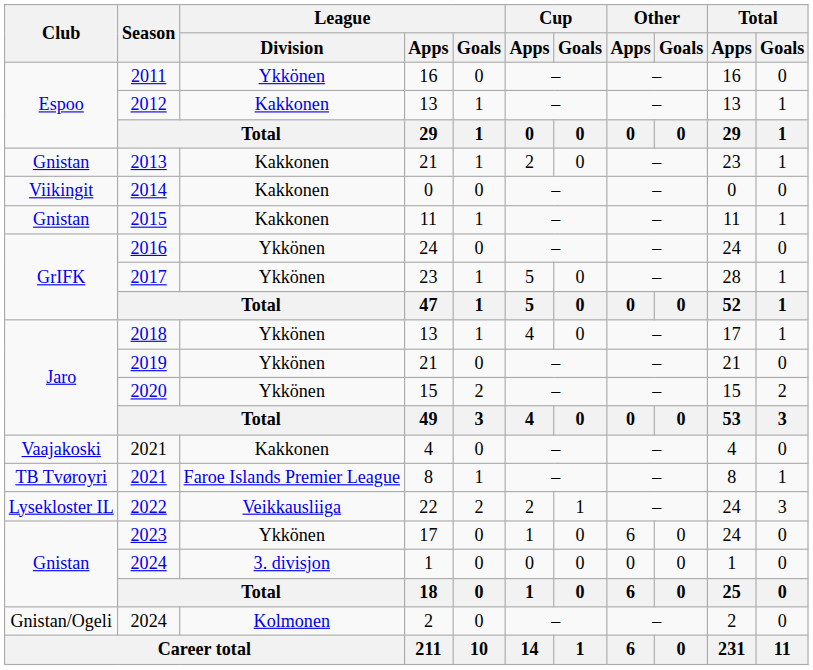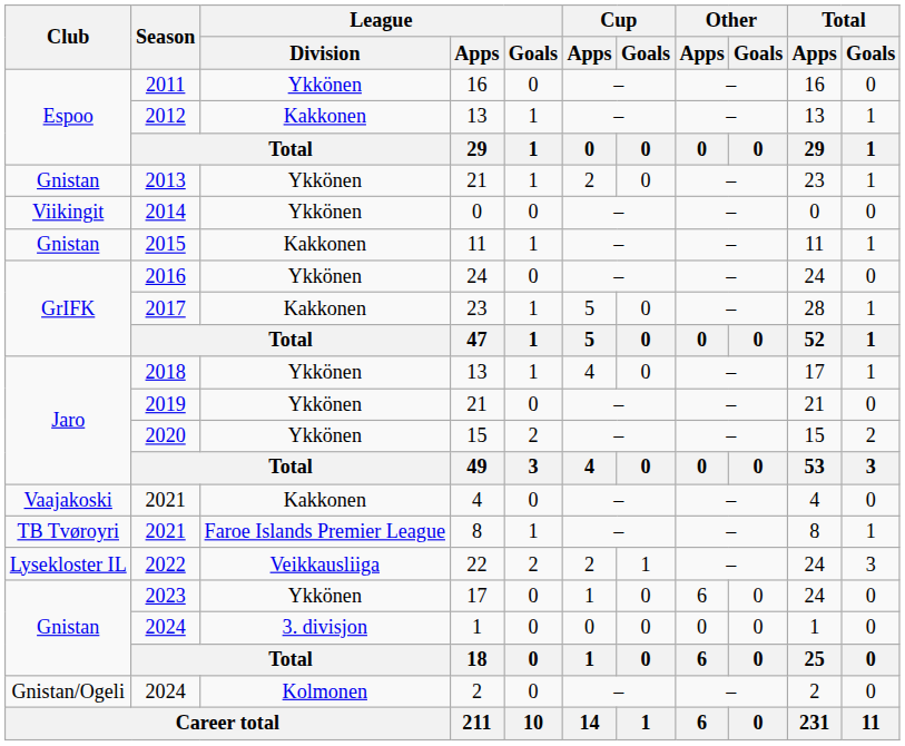 <table class="wikitable" style="text-align:center">
 <tr>
 <th rowspan="2">Club</th>
 <th rowspan="2">Season</th>
 <th colspan="3">League</th>
 <th colspan="2">Cup</th>
 <th colspan="2">Other</th>
 <th colspan="2">Total</th>
 </tr>
 <tr>
 <th>Division</th>
 <th>Apps</th>
 <th>Goals</th>
 <th>Apps</th>
 <th>Goals</th>
 <th>Apps</th>
 <th>Goals</th>
 <th>Apps</th>
 <th>Goals</th>
 </tr>
 <tr>
 <td rowspan=3><a href='#'>Espoo</a></td>
 <td><a href='#'>2011</a></td>
 <td><a href='#'>Ykkönen</a></td>
 <td>16</td>
 <td>0</td>
 <td colspan=2>–</td>
 <td colspan=2>–</td>
 <td>16</td>
 <td>0</td>
 </tr>
 <tr>
 <td><a href='#'>2012</a></td>
 <td><a href='#'>Kakkonen</a></td>
 <td>13</td>
 <td>1</td>
 <td colspan=2>–</td>
 <td colspan=2>–</td>
 <td>13</td>
 <td>1</td>
 </tr>
 <tr>
 <th colspan=2>Total</th>
 <th>29</th>
 <th>1</th>
 <th>0</th>
 <th>0</th>
 <th>0</th>
 <th>0</th>
 <th>29</th>
 <th>1</th>
 </tr>
 <tr>
 <td><a href='#'>Gnistan</a></td>
 <td><a href='#'>2013</a></td>
-<td>Kakkonen</td>
+<td>Ykkönen</td>
 <td>21</td>
 <td>1</td>
 <td>2</td>
 <td>0</td>
 <td colspan=2>–</td>
 <td>23</td>
 <td>1</td>
 </tr>
 <tr>
 <td><a href='#'>Viikingit</a></td>
 <td><a href='#'>2014</a></td>
-<td>Kakkonen</td>
+<td>Ykkönen</td>
 <td>0</td>
 <td>0</td>
 <td colspan=2>–</td>
 <td colspan=2>–</td>
 <td>0</td>
 <td>0</td>
 </tr>
 <tr>
 <td><a href='#'>Gnistan</a></td>
 <td><a href='#'>2015</a></td>
 <td>Kakkonen</td>
 <td>11</td>
 <td>1</td>
 <td colspan=2>–</td>
 <td colspan=2>–</td>
 <td>11</td>
 <td>1</td>
 </tr>
 <tr>
 <td rowspan=3><a href='#'>GrIFK</a></td>
 <td><a href='#'>2016</a></td>
 <td>Ykkönen</td>
 <td>24</td>
 <td>0</td>
 <td colspan=2>–</td>
 <td colspan=2>–</td>
 <td>24</td>
 <td>0</td>
 </tr>
 <tr>
 <td><a href='#'>2017</a></td>
-<td>Ykkönen</td>
+<td>Kakkonen</td>
 <td>23</td>
 <td>1</td>
 <td>5</td>
 <td>0</td>
 <td colspan=2>–</td>
 <td>28</td>
 <td>1</td>
 </tr>
 <tr>
 <th colspan=2>Total</th>
 <th>47</th>
 <th>1</th>
 <th>5</th>
 <th>0</th>
 <th>0</th>
 <th>0</th>
 <th>52</th>
 <th>1</th>
 </tr>
 <tr>
 <td rowspan=4><a href='#'>Jaro</a></td>
 <td><a href='#'>2018</a></td>
 <td>Ykkönen</td>
 <td>13</td>
 <td>1</td>
 <td>4</td>
 <td>0</td>
 <td colspan=2>–</td>
 <td>17</td>
 <td>1</td>
 </tr>
 <tr>
 <td><a href='#'>2019</a></td>
 <td>Ykkönen</td>
 <td>21</td>
 <td>0</td>
 <td colspan=2>–</td>
 <td colspan=2>–</td>
 <td>21</td>
 <td>0</td>
 </tr>
 <tr>
 <td><a href='#'>2020</a></td>
 <td>Ykkönen</td>
 <td>15</td>
 <td>2</td>
 <td colspan=2>–</td>
 <td colspan=2>–</td>
 <td>15</td>
 <td>2</td>
 </tr>
 <tr>
 <th colspan=2>Total</th>
 <th>49</th>
 <th>3</th>
 <th>4</th>
 <th>0</th>
 <th>0</th>
 <th>0</th>
 <th>53</th>
 <th>3</th>
 </tr>
 <tr>
 <td><a href='#'>Vaajakoski</a></td>
 <td>2021</td>
 <td>Kakkonen</td>
 <td>4</td>
 <td>0</td>
 <td colspan=2>–</td>
 <td colspan=2>–</td>
 <td>4</td>
 <td>0</td>
 </tr>
 <tr>
 <td><a href='#'>TB Tvøroyri</a></td>
 <td><a href='#'>2021</a></td>
 <td><a href='#'>Faroe Islands Premier League</a></td>
 <td>8</td>
 <td>1</td>
 <td colspan=2>–</td>
 <td colspan=2>–</td>
 <td>8</td>
 <td>1</td>
 </tr>
 <tr>
 <td><a href='#'>Lysekloster IL</a></td>
 <td><a href='#'>2022</a></td>
 <td><a href='#'>Veikkausliiga</a></td>
 <td>22</td>
 <td>2</td>
 <td>2</td>
 <td>1</td>
 <td colspan=2>–</td>
 <td>24</td>
 <td>3</td>
 </tr>
 <tr>
 <td rowspan=3><a href='#'>Gnistan</a></td>
 <td><a href='#'>2023</a></td>
 <td>Ykkönen</td>
 <td>17</td>
 <td>0</td>
 <td>1</td>
 <td>0</td>
 <td>6</td>
 <td>0</td>
 <td>24</td>
 <td>0</td>
 </tr>
 <tr>
 <td><a href='#'>2024</a></td>
 <td><a href='#'>3. divisjon</a></td>
 <td>1</td>
 <td>0</td>
 <td>0</td>
 <td>0</td>
 <td>0</td>
 <td>0</td>
 <td>1</td>
 <td>0</td>
 </tr>
 <tr>
 <th colspan=2>Total</th>
 <th>18</th>
 <th>0</th>
 <th>1</th>
 <th>0</th>
 <th>6</th>
 <th>0</th>
 <th>25</th>
 <th>0</th>
 </tr>
 <tr>
 <td>Gnistan/Ogeli</td>
 <td>2024</td>
 <td><a href='#'>Kolmonen</a></td>
 <td>2</td>
 <td>0</td>
 <td colspan=2>–</td>
 <td colspan=2>–</td>
 <td>2</td>
 <td>0</td>
 </tr>
 <tr>
 <th colspan="3">Career total</th>
 <th>211</th>
 <th>10</th>
 <th>14</th>
 <th>1</th>
 <th>6</th>
 <th>0</th>
 <th>231</th>
 <th>11</th>
 </tr>
 </table>
